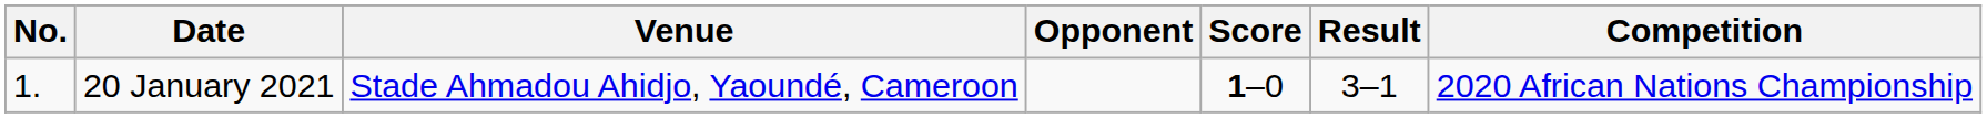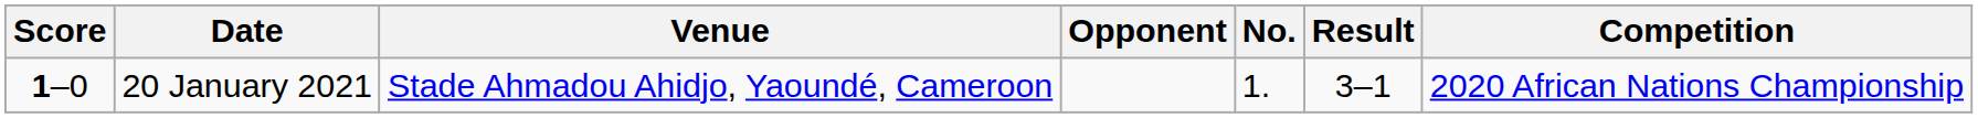 <table class="wikitable">
 <tr>
-<th>No.</th>
+<th>Score</th>
 <th>Date</th>
 <th>Venue</th>
 <th>Opponent</th>
-<th>Score</th>
+<th>No.</th>
 <th>Result</th>
 <th>Competition</th>
 </tr>
 <tr>
-<td>1.</td>
+<td align=center><strong>1</strong>–0</td>
 <td>20 January 2021</td>
 <td><a href='#'>Stade Ahmadou Ahidjo</a>, <a href='#'>Yaoundé</a>, <a href='#'>Cameroon</a></td>
 <td></td>
-<td align=center><strong>1</strong>–0</td>
+<td>1.</td>
 <td align=center>3–1</td>
 <td><a href='#'>2020 African Nations Championship</a></td>
 </tr>
 </table>
